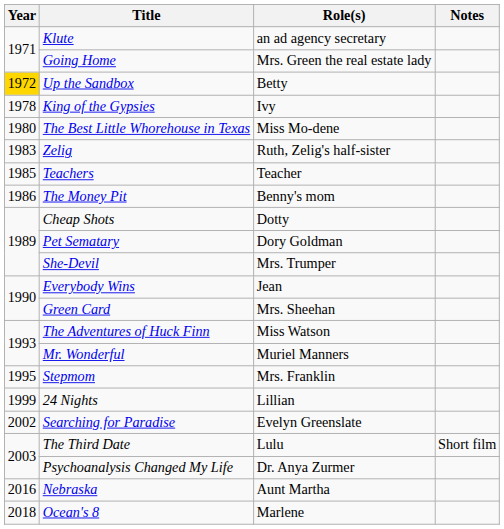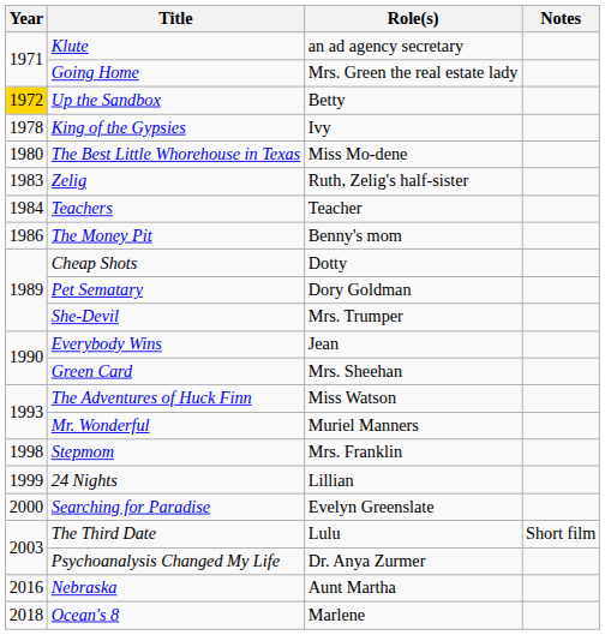 <table class="wikitable plainrowheaders sortable">
 <tr>
 <th scope="col">Year</th>
 <th scope="col">Title</th>
 <th scope="col">Role(s)</th>
 <th scope="col" class="unsortable">Notes</th>
 </tr>
 <tr>
 <td rowspan=2>1971</td>
 <td><em><a href='#'>Klute</a></em></td>
 <td>an ad agency secretary</td>
 <td></td>
 </tr>
 <tr>
 <td><em><a href='#'>Going Home</a></em></td>
 <td>Mrs. Green the real estate lady</td>
 <td></td>
 </tr>
 <tr>
 <td style="background: gold;">1972</td>
 <td><em><a href='#'>Up the Sandbox</a></em></td>
 <td>Betty</td>
 <td></td>
 </tr>
 <tr>
 <td>1978</td>
 <td><em><a href='#'>King of the Gypsies</a></em></td>
 <td>Ivy</td>
 <td></td>
 </tr>
 <tr>
 <td>1980</td>
 <td><em><a href='#'>The Best Little Whorehouse in Texas</a></em></td>
 <td>Miss Mo-dene</td>
 <td></td>
 </tr>
 <tr>
 <td>1983</td>
 <td><em><a href='#'>Zelig</a></em></td>
 <td>Ruth, Zelig's half-sister</td>
 <td></td>
 </tr>
 <tr>
-<td>1985</td>
+<td>1984</td>
 <td><em><a href='#'>Teachers</a></em></td>
 <td>Teacher</td>
 <td></td>
 </tr>
 <tr>
 <td>1986</td>
 <td><em><a href='#'>The Money Pit</a></em></td>
 <td>Benny's mom</td>
 <td></td>
 </tr>
 <tr>
 <td rowspan=3>1989</td>
 <td><em>Cheap Shots</em></td>
 <td>Dotty</td>
 <td></td>
 </tr>
 <tr>
 <td><em><a href='#'>Pet Sematary</a></em></td>
 <td>Dory Goldman</td>
 <td></td>
 </tr>
 <tr>
 <td><em><a href='#'>She-Devil</a></em></td>
 <td>Mrs. Trumper</td>
 <td></td>
 </tr>
 <tr>
 <td rowspan=2>1990</td>
 <td><em><a href='#'>Everybody Wins</a></em></td>
 <td>Jean</td>
 <td></td>
 </tr>
 <tr>
 <td><em><a href='#'>Green Card</a></em></td>
 <td>Mrs. Sheehan</td>
 <td></td>
 </tr>
 <tr>
 <td rowspan=2>1993</td>
 <td><em><a href='#'>The Adventures of Huck Finn</a> </em></td>
 <td>Miss Watson</td>
 <td></td>
 </tr>
 <tr>
 <td><em><a href='#'>Mr. Wonderful</a></em></td>
 <td>Muriel Manners</td>
 <td></td>
 </tr>
 <tr>
-<td>1995</td>
+<td>1998</td>
 <td><em><a href='#'>Stepmom</a></em></td>
 <td>Mrs. Franklin</td>
 <td></td>
 </tr>
 <tr>
 <td>1999</td>
 <td><em>24 Nights</em></td>
 <td>Lillian</td>
 <td></td>
 </tr>
 <tr>
-<td>2002</td>
+<td>2000</td>
 <td><em><a href='#'>Searching for Paradise</a></em></td>
 <td>Evelyn Greenslate</td>
 <td></td>
 </tr>
 <tr>
 <td rowspan=2>2003</td>
 <td><em>The Third Date</em></td>
 <td>Lulu</td>
 <td>Short film</td>
 </tr>
 <tr>
 <td><em>Psychoanalysis Changed My Life</em></td>
 <td>Dr. Anya Zurmer</td>
 <td></td>
 </tr>
 <tr>
 <td>2016</td>
 <td><em><a href='#'>Nebraska</a></em></td>
 <td>Aunt Martha</td>
 <td></td>
 </tr>
 <tr>
 <td>2018</td>
 <td><em><a href='#'>Ocean's 8</a></em></td>
 <td>Marlene</td>
 <td></td>
 </tr>
 </table>
